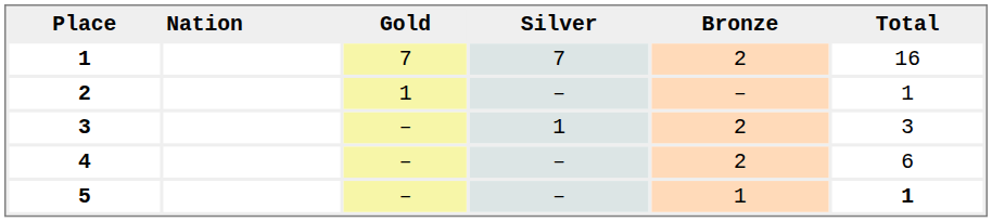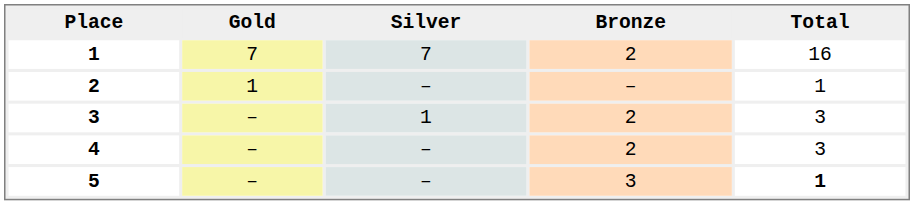 <table style="border-style:solid;border-width:1px;border-color:#808080;background-color:#EFEFEF" cellspacing="2" cellpadding="2" width="600">
 <tr bgcolor="#EFEFEF">
 <th align="center">Place</th>
-<th align="left">Nation</th>
 <th align="center">Gold</th>
 <th align="center">Silver</th>
 <th align="center">Bronze</th>
 <th align="center">Total</th>
 </tr>
 <tr align="center" valign="top" bgcolor="#FFFFFF">
 <th>1</th>
-<td align="left"></td>
 <td style="background:#F7F6A8;">7</td>
 <td style="background:#DCE5E5;">7</td>
 <td style="background:#FFDAB9;">2</td>
 <td>16</td>
 </tr>
 <tr align="center" valign="top" bgcolor="#FFFFFF">
 <th>2</th>
-<td align="left"></td>
 <td style="background:#F7F6A8;">1</td>
 <td style="background:#DCE5E5;">–</td>
 <td style="background:#FFDAB9;">–</td>
 <td>1</td>
 </tr>
 <tr align="center" valign="top" bgcolor="#FFFFFF">
 <th>3</th>
-<td align="left"></td>
 <td style="background:#F7F6A8;">–</td>
 <td style="background:#DCE5E5;">1</td>
 <td style="background:#FFDAB9;">2</td>
 <td>3</td>
 </tr>
 <tr align="center" valign="top" bgcolor="#FFFFFF">
 <th>4</th>
-<td align="left"></td>
 <td style="background:#F7F6A8;">–</td>
 <td style="background:#DCE5E5;">–</td>
 <td style="background:#FFDAB9;">2</td>
-<td>6</td>
+<td>3</td>
 </tr>
 <tr align="center" valign="top" bgcolor="#FFFFFF">
 <th>5</th>
-<td align="left"></td>
 <td style="background:#F7F6A8;">–</td>
 <td style="background:#DCE5E5;">–</td>
-<td style="background:#FFDAB9;">1</td>
+<td style="background:#FFDAB9;">3</td>
 <td><strong>1</strong></td>
 </tr>
 </table>
